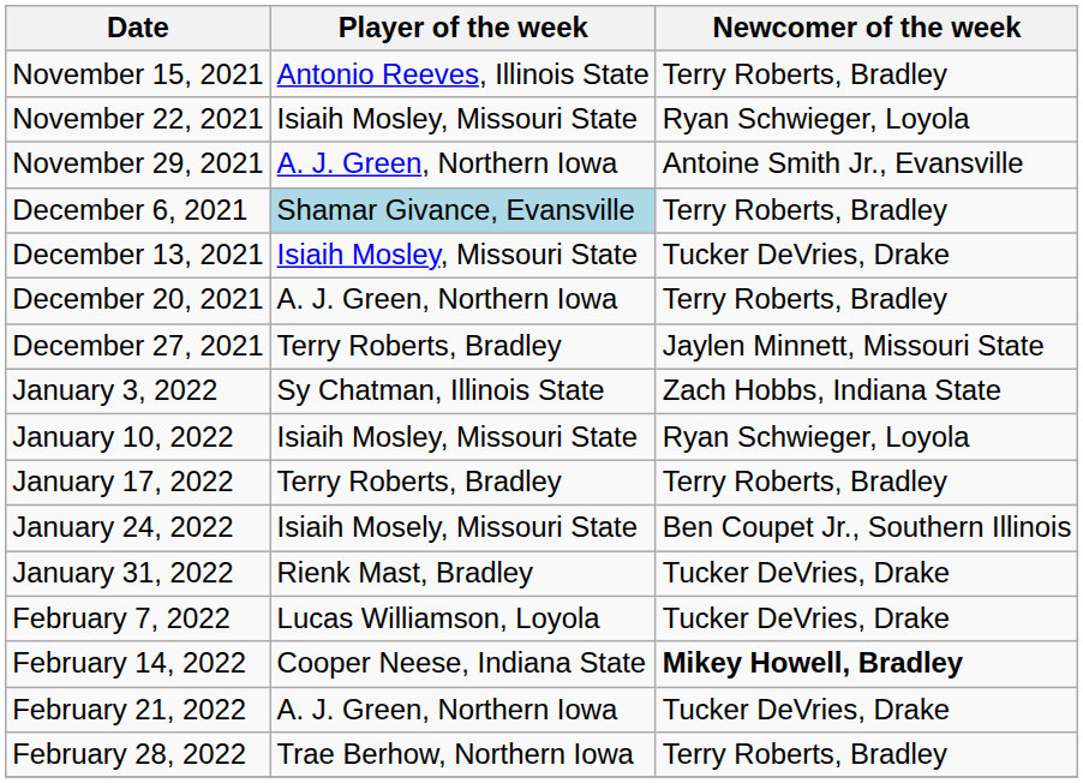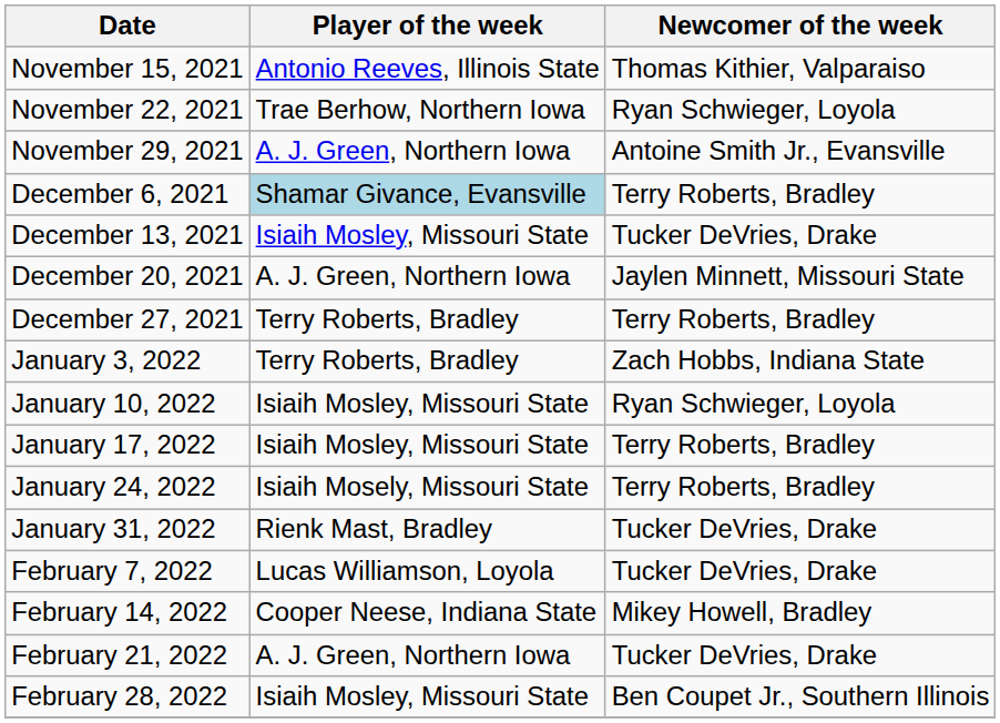 <table class="wikitable" border="1">
 <tr>
 <th>Date</th>
 <th>Player of the week</th>
 <th>Newcomer of the week</th>
 </tr>
 <tr>
 <td>November 15, 2021</td>
 <td><a href='#'>Antonio Reeves</a>, Illinois State</td>
-<td>Terry Roberts, Bradley</td>
+<td>Thomas Kithier, Valparaiso</td>
 </tr>
 <tr>
 <td>November 22, 2021</td>
-<td>Isiaih Mosley, Missouri State</td>
+<td>Trae Berhow, Northern Iowa</td>
 <td>Ryan Schwieger, Loyola</td>
 </tr>
 <tr>
 <td>November 29, 2021</td>
 <td><a href='#'>A. J. Green</a>, Northern Iowa</td>
 <td>Antoine Smith Jr., Evansville</td>
 </tr>
 <tr>
 <td>December 6, 2021</td>
 <td style="background: lightblue;">Shamar Givance, Evansville</td>
 <td>Terry Roberts, Bradley</td>
 </tr>
 <tr>
 <td>December 13, 2021</td>
 <td><a href='#'>Isiaih Mosley</a>, Missouri State</td>
 <td>Tucker DeVries, Drake</td>
 </tr>
 <tr>
 <td>December 20, 2021</td>
 <td>A. J. Green, Northern Iowa</td>
-<td>Terry Roberts, Bradley</td>
+<td>Jaylen Minnett, Missouri State</td>
 </tr>
 <tr>
 <td>December 27, 2021</td>
 <td>Terry Roberts, Bradley</td>
-<td>Jaylen Minnett, Missouri State</td>
+<td>Terry Roberts, Bradley</td>
 </tr>
 <tr>
 <td>January 3, 2022</td>
-<td>Sy Chatman, Illinois State</td>
+<td>Terry Roberts, Bradley</td>
 <td>Zach Hobbs, Indiana State</td>
 </tr>
 <tr>
 <td>January 10, 2022</td>
 <td>Isiaih Mosley, Missouri State</td>
 <td>Ryan Schwieger, Loyola</td>
 </tr>
 <tr>
 <td>January 17, 2022</td>
-<td>Terry Roberts, Bradley</td>
+<td>Isiaih Mosley, Missouri State</td>
 <td>Terry Roberts, Bradley</td>
 </tr>
 <tr>
 <td>January 24, 2022</td>
 <td>Isiaih Mosely, Missouri State</td>
-<td>Ben Coupet Jr., Southern Illinois</td>
+<td>Terry Roberts, Bradley</td>
 </tr>
 <tr>
 <td>January 31, 2022</td>
 <td>Rienk Mast, Bradley</td>
 <td>Tucker DeVries, Drake</td>
 </tr>
 <tr>
 <td>February 7, 2022</td>
 <td>Lucas Williamson, Loyola</td>
 <td>Tucker DeVries, Drake</td>
 </tr>
 <tr>
 <td>February 14, 2022</td>
 <td>Cooper Neese, Indiana State</td>
-<td><strong>Mikey Howell, Bradley</strong></td>
+<td>Mikey Howell, Bradley</td>
 </tr>
 <tr>
 <td>February 21, 2022</td>
 <td>A. J. Green, Northern Iowa</td>
 <td>Tucker DeVries, Drake</td>
 </tr>
 <tr>
 <td>February 28, 2022</td>
-<td>Trae Berhow, Northern Iowa</td>
-<td>Terry Roberts, Bradley</td>
+<td>Isiaih Mosley, Missouri State</td>
+<td>Ben Coupet Jr., Southern Illinois</td>
 </tr>
 <tr>
 </tr>
 </table>
